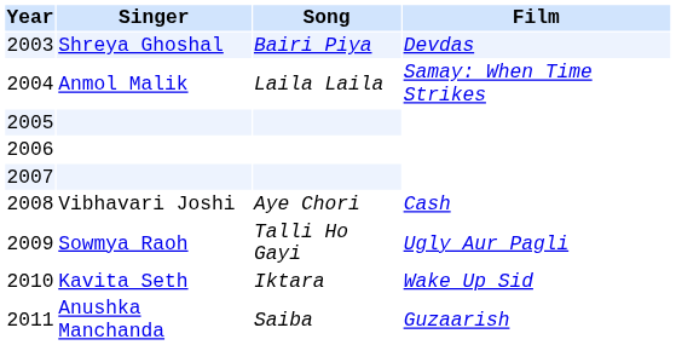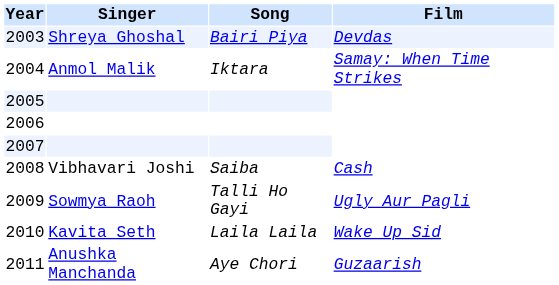 <table cellspacing="1" cellpadding="1" border="0" width="50%">
 <tr bgcolor="#d1e4fd">
 <th>Year</th>
 <th>Singer</th>
 <th>Song</th>
 <th>Film</th>
 </tr>
 <tr bgcolor=#edf3fe>
 <td>2003</td>
 <td><a href='#'>Shreya Ghoshal</a></td>
 <td><em><a href='#'>Bairi Piya</a></em></td>
 <td><a href='#'><em>Devdas</em></a></td>
 </tr>
 <tr>
 <td>2004</td>
 <td><a href='#'>Anmol Malik</a></td>
-<td><em>Laila Laila</em></td>
+<td><em>Iktara</em></td>
 <td><em><a href='#'>Samay: When Time Strikes</a></em></td>
 </tr>
 <tr bgcolor=#edf3fe>
 <td>2005</td>
 <td></td>
 <td></td>
 </tr>
 <tr>
 <td>2006</td>
 <td></td>
 <td></td>
 </tr>
 <tr bgcolor=#edf3fe>
 <td>2007</td>
 <td></td>
 <td></td>
 </tr>
 <tr>
 <td>2008</td>
 <td>Vibhavari Joshi</td>
-<td><em>Aye Chori</em></td>
+<td><em>Saiba</em></td>
 <td><a href='#'><em>Cash</em></a></td>
 </tr>
 <tr>
 <td>2009</td>
 <td><a href='#'>Sowmya Raoh</a></td>
 <td><em>Talli Ho Gayi</em></td>
 <td><em><a href='#'>Ugly Aur Pagli</a></em></td>
 </tr>
 <tr>
 <td>2010</td>
 <td><a href='#'>Kavita Seth</a></td>
-<td><em>Iktara</em></td>
+<td><em>Laila Laila</em></td>
 <td><em><a href='#'>Wake Up Sid</a></em></td>
 </tr>
 <tr>
 <td>2011</td>
 <td><a href='#'>Anushka Manchanda</a></td>
-<td><em>Saiba</em></td>
+<td><em>Aye Chori</em></td>
 <td><em><a href='#'>Guzaarish</a></em></td>
 </tr>
 </table>
